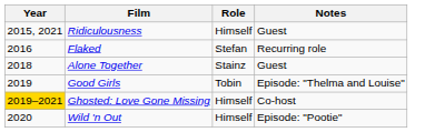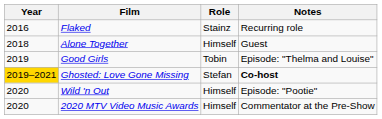 <table class="wikitable">
 <tr>
 <th>Year</th>
 <th>Film</th>
 <th>Role</th>
 <th>Notes</th>
 </tr>
 <tr>
-<td>2015, 2021</td>
-<td><em><a href='#'>Ridiculousness</a></em></td>
-<td>Himself</td>
-<td>Guest</td>
-</tr>
-<tr>
 <td>2016</td>
 <td><em><a href='#'>Flaked</a></em></td>
-<td>Stefan</td>
+<td>Stainz</td>
 <td>Recurring role</td>
 </tr>
 <tr>
 <td>2018</td>
 <td><em><a href='#'>Alone Together</a></em></td>
-<td>Stainz</td>
+<td>Himself</td>
 <td>Guest</td>
 </tr>
 <tr>
 <td>2019</td>
 <td><em><a href='#'>Good Girls</a></em></td>
 <td>Tobin</td>
 <td>Episode: "Thelma and Louise"</td>
 </tr>
 <tr>
 <td style="background: gold;">2019–2021</td>
 <td><em><a href='#'>Ghosted: Love Gone Missing</a></em></td>
-<td>Himself</td>
-<td>Co-host</td>
+<td>Stefan</td>
+<td><strong>Co-host</strong></td>
 </tr>
 <tr>
 <td>2020</td>
 <td><em><a href='#'>Wild 'n Out</a></em></td>
 <td>Himself</td>
 <td>Episode: "Pootie"</td>
 </tr>
+<tr>
+<td>2020</td>
+<td><em><a href='#'>2020 MTV Video Music Awards</a></em></td>
+<td>Himself</td>
+<td>Commentator at the Pre-Show</td>
+</tr>
 </table>
